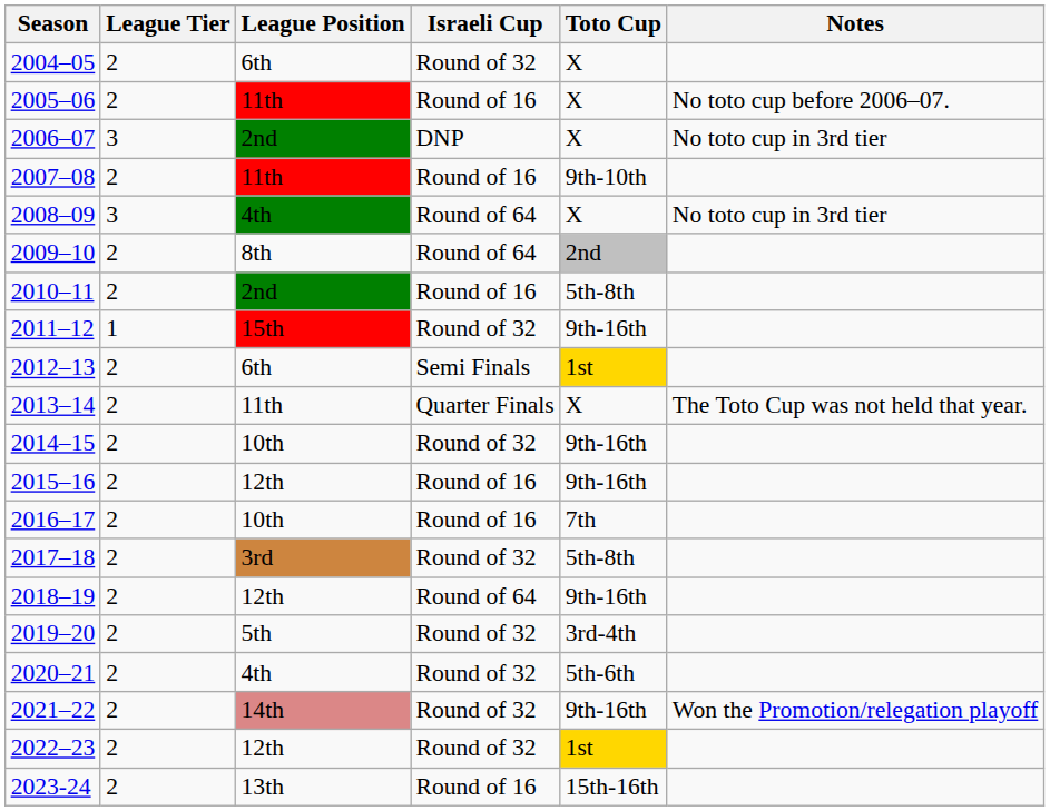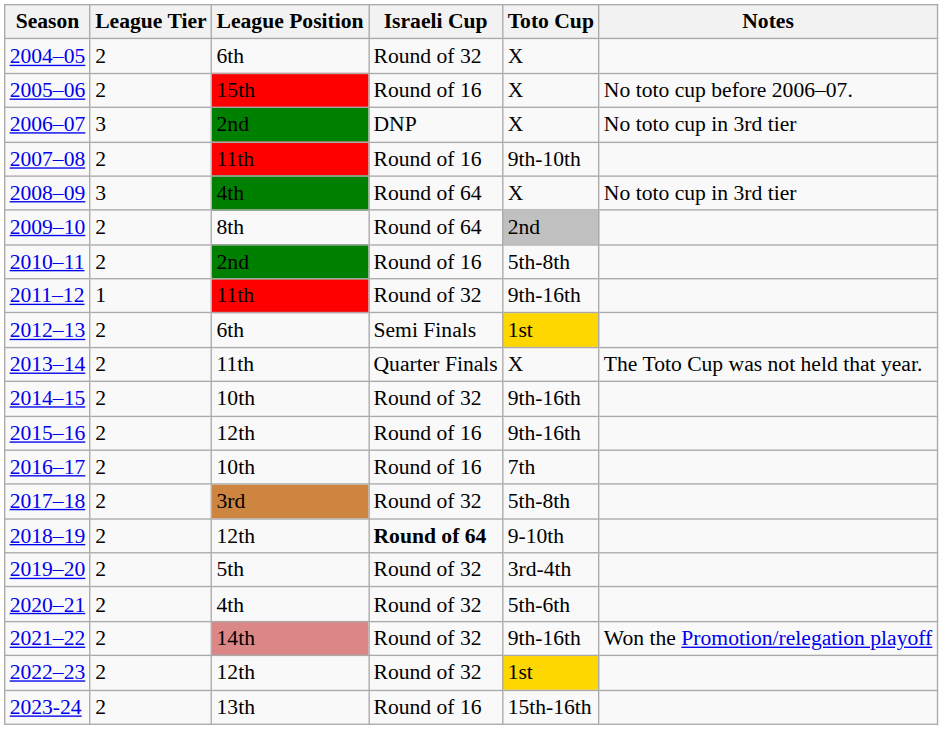 <table class="wikitable">
 <tr>
 <th>Season</th>
 <th>League Tier</th>
 <th>League Position</th>
 <th>Israeli Cup</th>
 <th>Toto Cup</th>
 <th>Notes</th>
 </tr>
 <tr>
 <td><a href='#'>2004–05</a></td>
 <td>2</td>
 <td>6th</td>
 <td>Round of 32</td>
 <td>X</td>
 <td></td>
 </tr>
 <tr>
 <td><a href='#'>2005–06</a></td>
 <td>2</td>
-<td bgcolor=Red>11th</td>
+<td bgcolor=Red>15th</td>
 <td>Round of 16</td>
 <td>X</td>
 <td>No toto cup before 2006–07.</td>
 </tr>
 <tr>
 <td><a href='#'>2006–07</a></td>
 <td>3</td>
 <td bgcolor=Green>2nd</td>
 <td>DNP</td>
 <td>X</td>
 <td>No toto cup in 3rd tier</td>
 </tr>
 <tr>
 <td><a href='#'>2007–08</a></td>
 <td>2</td>
 <td bgcolor=Red>11th</td>
 <td>Round of 16</td>
 <td>9th-10th</td>
 <td></td>
 </tr>
 <tr>
 <td><a href='#'>2008–09</a></td>
 <td>3</td>
 <td bgcolor=Green>4th</td>
 <td>Round of 64</td>
 <td>X</td>
 <td>No toto cup in 3rd tier</td>
 </tr>
 <tr>
 <td><a href='#'>2009–10</a></td>
 <td>2</td>
 <td>8th</td>
 <td>Round of 64</td>
 <td bgcolor=Silver>2nd</td>
 <td></td>
 </tr>
 <tr>
 <td><a href='#'>2010–11</a></td>
 <td>2</td>
 <td bgcolor=Green>2nd</td>
 <td>Round of 16</td>
 <td>5th-8th</td>
 <td></td>
 </tr>
 <tr>
 <td><a href='#'>2011–12</a></td>
 <td>1</td>
-<td bgcolor=Red>15th</td>
+<td bgcolor=Red>11th</td>
 <td>Round of 32</td>
 <td>9th-16th</td>
 <td></td>
 </tr>
 <tr>
 <td><a href='#'>2012–13</a></td>
 <td>2</td>
 <td>6th</td>
 <td>Semi Finals</td>
 <td bgcolor=Gold>1st</td>
 <td></td>
 </tr>
 <tr>
 <td><a href='#'>2013–14</a></td>
 <td>2</td>
 <td>11th</td>
 <td>Quarter Finals</td>
 <td>X</td>
 <td>The Toto Cup was not held that year.</td>
 </tr>
 <tr>
 <td><a href='#'>2014–15</a></td>
 <td>2</td>
 <td>10th</td>
 <td>Round of 32</td>
 <td>9th-16th</td>
 <td></td>
 </tr>
 <tr>
 <td><a href='#'>2015–16</a></td>
 <td>2</td>
 <td>12th</td>
 <td>Round of 16</td>
 <td>9th-16th</td>
 <td></td>
 </tr>
 <tr>
 <td><a href='#'>2016–17</a></td>
 <td>2</td>
 <td>10th</td>
 <td>Round of 16</td>
 <td>7th</td>
 <td></td>
 </tr>
 <tr>
 <td><a href='#'>2017–18</a></td>
 <td>2</td>
 <td bgcolor=Peru>3rd</td>
 <td>Round of 32</td>
 <td>5th-8th</td>
 <td></td>
 </tr>
 <tr>
 <td><a href='#'>2018–19</a></td>
 <td>2</td>
 <td>12th</td>
-<td>Round of 64</td>
-<td>9th-16th</td>
+<td><strong>Round of 64</strong></td>
+<td>9-10th</td>
 <td></td>
 </tr>
 <tr>
 <td><a href='#'>2019–20</a></td>
 <td>2</td>
 <td>5th</td>
 <td>Round of 32</td>
 <td>3rd-4th</td>
 <td></td>
 </tr>
 <tr>
 <td><a href='#'>2020–21</a></td>
 <td>2</td>
 <td>4th</td>
 <td>Round of 32</td>
 <td>5th-6th</td>
 <td></td>
 </tr>
 <tr>
 <td><a href='#'>2021–22</a></td>
 <td>2</td>
 <td bgcolor=DB8787>14th</td>
 <td>Round of 32</td>
 <td>9th-16th</td>
 <td>Won the <a href='#'>Promotion/relegation playoff</a></td>
 </tr>
 <tr>
 <td><a href='#'>2022–23</a></td>
 <td>2</td>
 <td>12th</td>
 <td>Round of 32</td>
 <td bgcolor=Gold>1st</td>
 <td></td>
 </tr>
 <tr>
 <td><a href='#'>2023-24</a></td>
 <td>2</td>
 <td>13th</td>
 <td>Round of 16</td>
 <td>15th-16th</td>
 </tr>
 </table>
